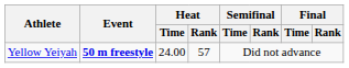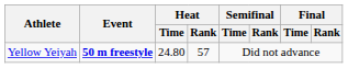 <table class=wikitable style="font-size:90%">
 <tr>
 <th rowspan="2">Athlete</th>
 <th rowspan="2">Event</th>
 <th colspan="2">Heat</th>
 <th colspan="2">Semifinal</th>
 <th colspan="2">Final</th>
 </tr>
 <tr style="font-size:95%">
 <th>Time</th>
 <th>Rank</th>
 <th>Time</th>
 <th>Rank</th>
 <th>Time</th>
 <th>Rank</th>
 </tr>
 <tr align=center>
 <td align=left><a href='#'>Yellow Yeiyah</a></td>
 <td align=left><strong><a href='#'>50 m freestyle</a></strong></td>
-<td>24.00</td>
+<td>24.80</td>
 <td>57</td>
 <td colspan=4>Did not advance</td>
 </tr>
 </table>
